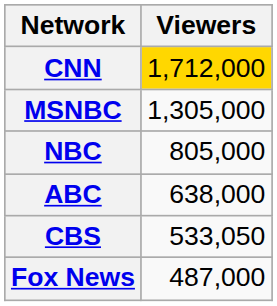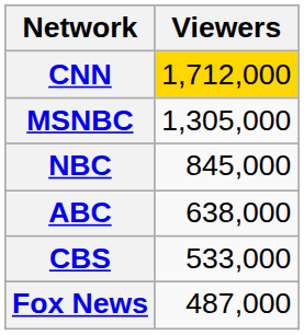 <table class="wikitable sortable plainrowheaders" style="text-align:right;">
 <tr>
 <th scope="col">Network</th>
 <th scope="col">Viewers</th>
 </tr>
 <tr>
 <th scope="row"><a href='#'>CNN</a></th>
 <td style="background: gold;">1,712,000</td>
 </tr>
 <tr>
 <th scope="row"><a href='#'>MSNBC</a></th>
 <td>1,305,000</td>
 </tr>
 <tr>
 <th scope="row"><a href='#'>NBC</a></th>
-<td>805,000</td>
+<td>845,000</td>
 </tr>
 <tr>
 <th scope="row"><a href='#'>ABC</a></th>
 <td>638,000</td>
 </tr>
 <tr>
 <th scope="row"><a href='#'>CBS</a></th>
-<td>533,050</td>
+<td>533,000</td>
 </tr>
 <tr>
 <th scope="row"><a href='#'>Fox News</a></th>
 <td>487,000</td>
 </tr>
 </table>
